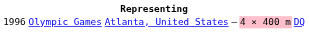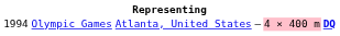 <table>
 <tr>
 <th colspan="6">Representing </th>
 </tr>
 <tr>
-<td>1996</td>
+<td>1994</td>
 <td><a href='#'>Olympic Games</a></td>
 <td><a href='#'>Atlanta, United States</a></td>
 <td>–</td>
 <td style="background: pink;">4 × 400 m</td>
-<td><a href='#'>DQ</a></td>
+<td><strong><a href='#'>DQ</a></strong></td>
 </tr>
 <tr>
 </tr>
 </table>
